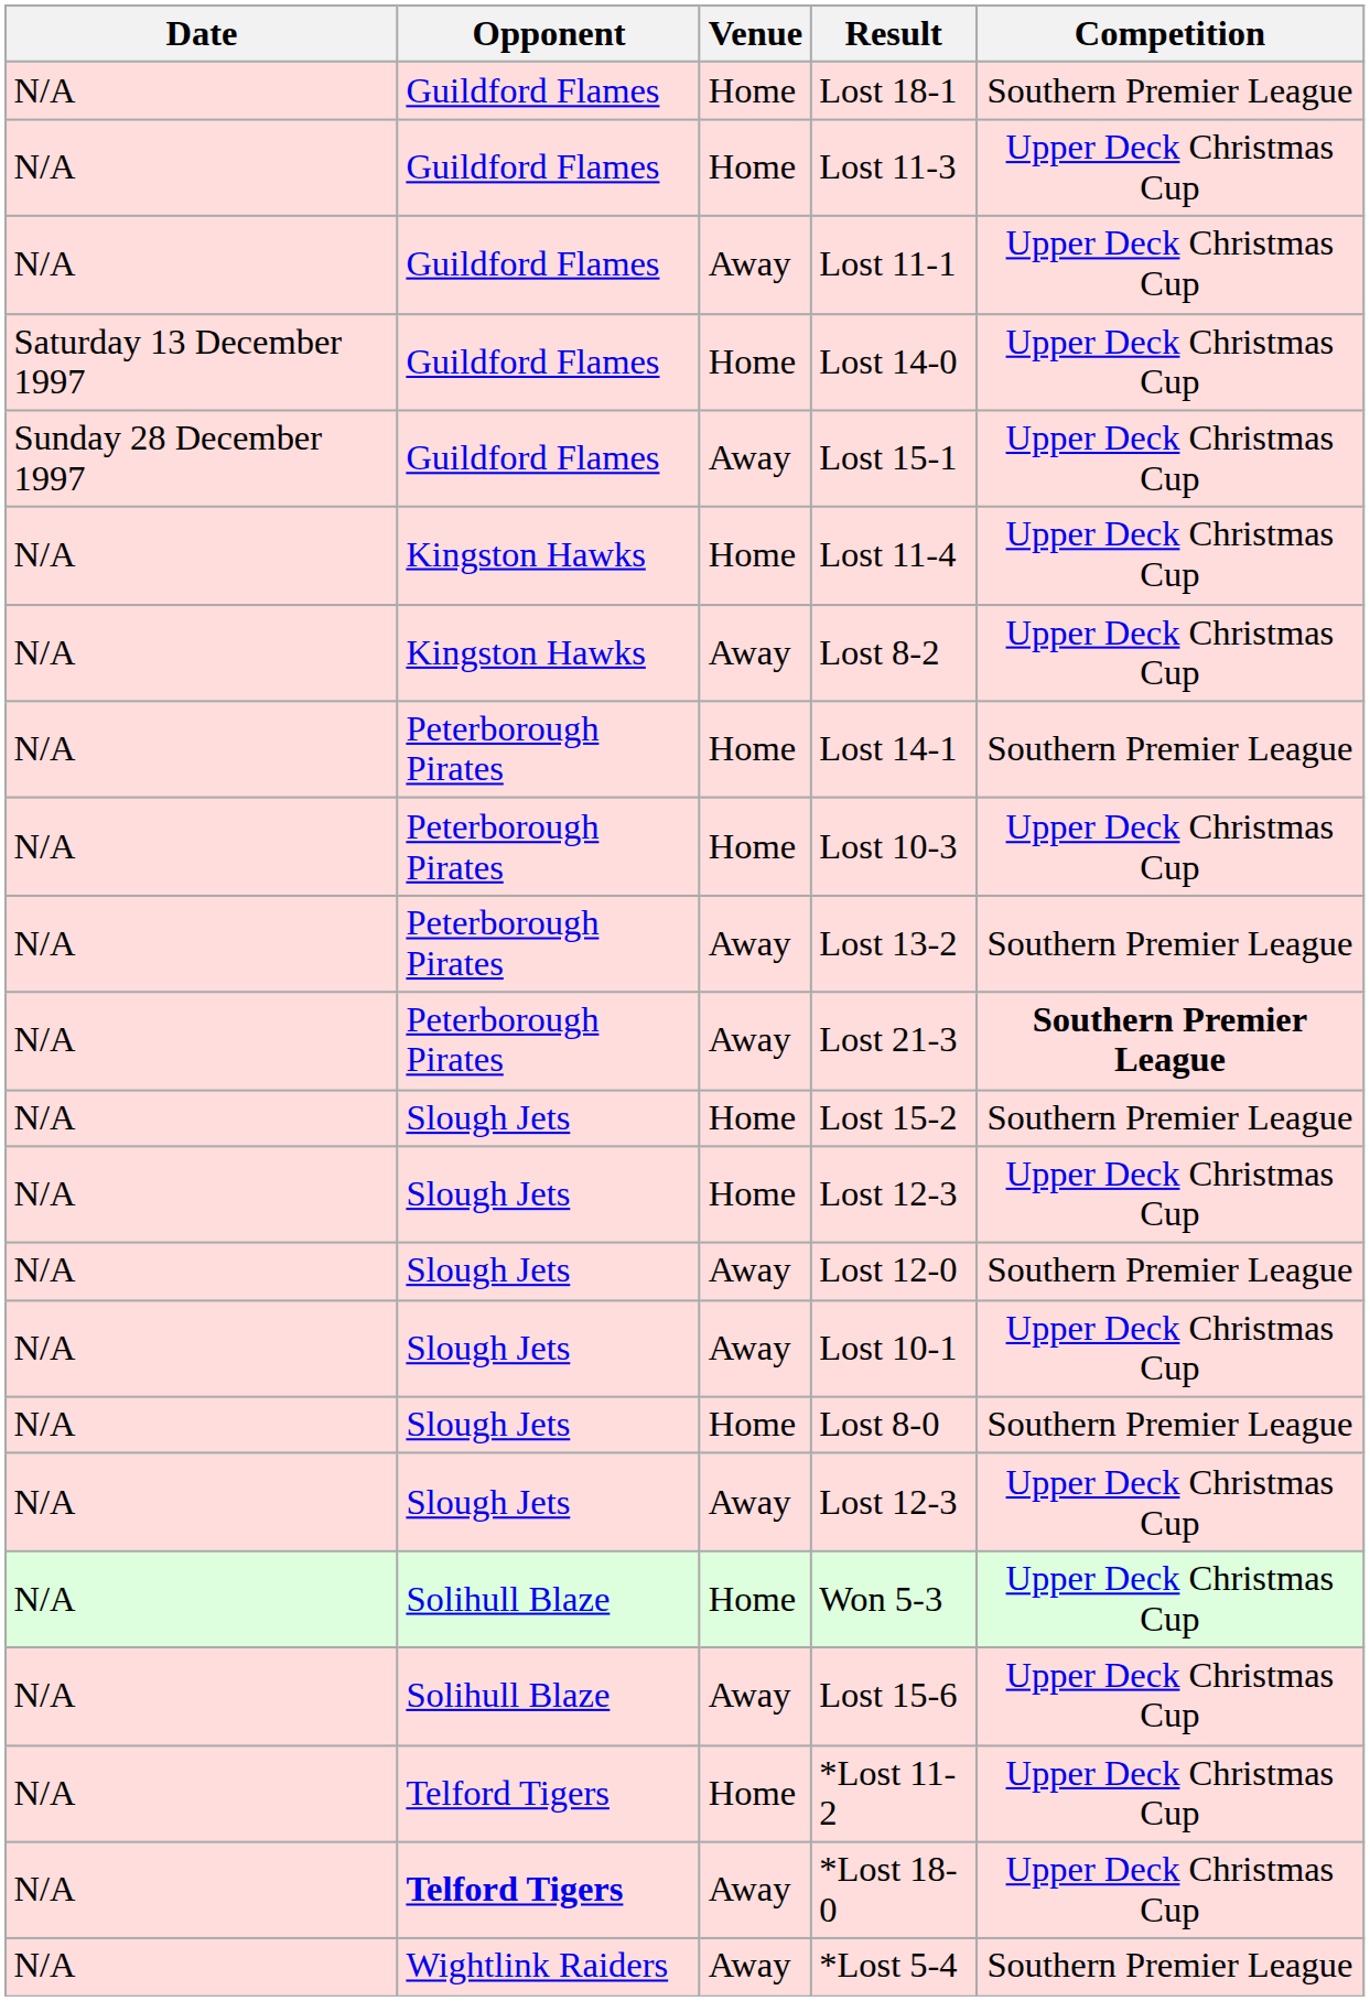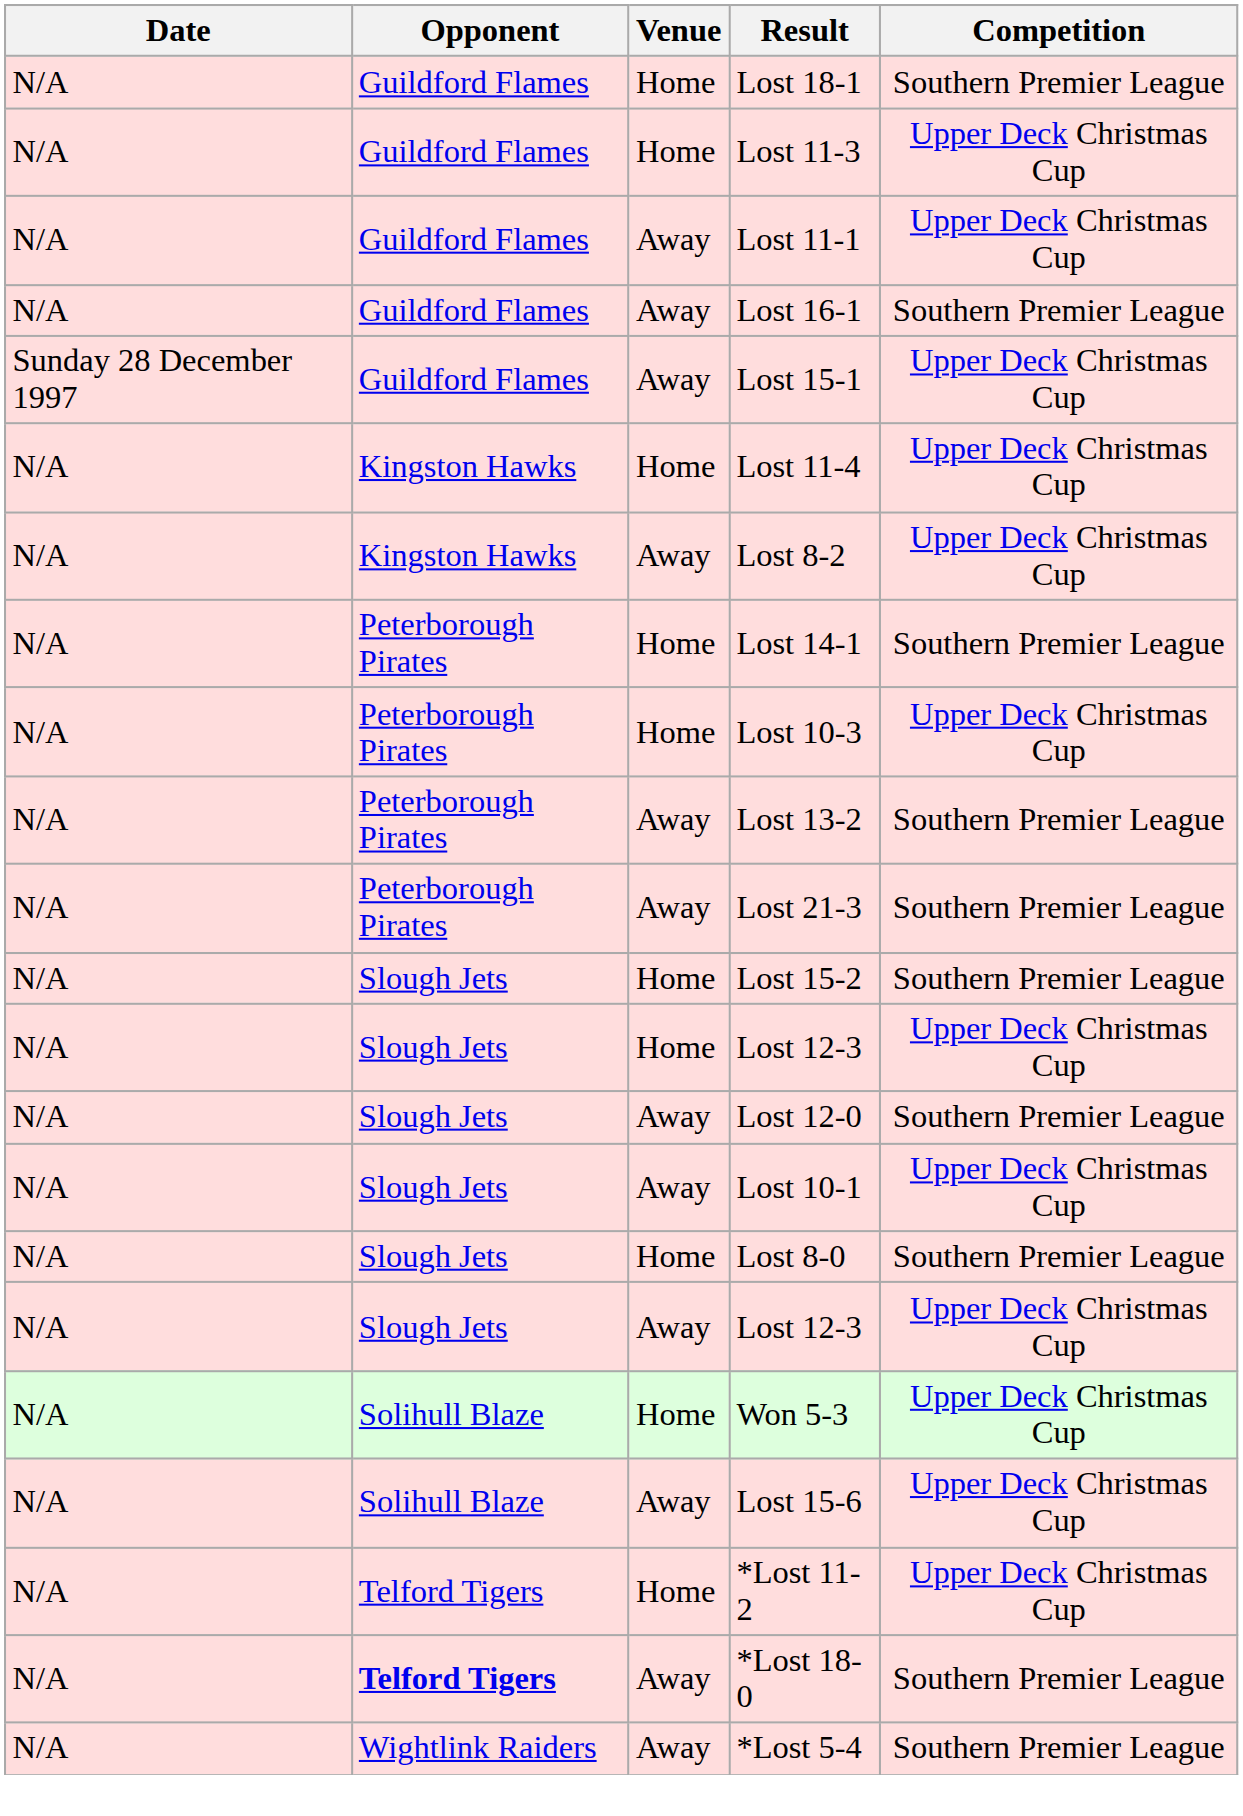 <table class="wikitable">
 <tr>
 <th>Date</th>
 <th>Opponent</th>
 <th>Venue</th>
 <th>Result</th>
 <th>Competition</th>
 </tr>
 <tr style="background: #ffdddd;">
 <td>N/A</td>
 <td><a href='#'>Guildford Flames</a></td>
 <td>Home</td>
 <td>Lost 18-1</td>
 <td align="center">Southern Premier League</td>
 </tr>
 <tr style="background: #ffdddd;">
 <td>N/A</td>
 <td><a href='#'>Guildford Flames</a></td>
 <td>Home</td>
 <td>Lost 11-3</td>
 <td align="center"><a href='#'>Upper Deck</a> Christmas Cup</td>
 </tr>
 <tr style="background: #ffdddd;">
 <td>N/A</td>
 <td><a href='#'>Guildford Flames</a></td>
 <td>Away</td>
 <td>Lost 11-1</td>
 <td align="center"><a href='#'>Upper Deck</a> Christmas Cup</td>
 </tr>
 <tr style="background: #ffdddd;">
-<td>Saturday 13 December 1997</td>
+<td>N/A</td>
 <td><a href='#'>Guildford Flames</a></td>
-<td>Home</td>
-<td>Lost 14-0</td>
-<td align="center"><a href='#'>Upper Deck</a> Christmas Cup</td>
+<td>Away</td>
+<td>Lost 16-1</td>
+<td align="center">Southern Premier League</td>
 </tr>
 <tr style="background: #ffdddd;">
 <td>Sunday 28 December 1997</td>
 <td><a href='#'>Guildford Flames</a></td>
 <td>Away</td>
 <td>Lost 15-1</td>
 <td align="center"><a href='#'>Upper Deck</a> Christmas Cup</td>
 </tr>
 <tr style="background: #ffdddd;">
 <td>N/A</td>
 <td><a href='#'>Kingston Hawks</a></td>
 <td>Home</td>
 <td>Lost 11-4</td>
 <td align="center"><a href='#'>Upper Deck</a> Christmas Cup</td>
 </tr>
 <tr style="background: #ffdddd;">
 <td>N/A</td>
 <td><a href='#'>Kingston Hawks</a></td>
 <td>Away</td>
 <td>Lost 8-2</td>
 <td align="center"><a href='#'>Upper Deck</a> Christmas Cup</td>
 </tr>
 <tr style="background: #ffdddd;">
 <td>N/A</td>
 <td><a href='#'>Peterborough Pirates</a></td>
 <td>Home</td>
 <td>Lost 14-1</td>
 <td align="center">Southern Premier League</td>
 </tr>
 <tr style="background: #ffdddd;">
 <td>N/A</td>
 <td><a href='#'>Peterborough Pirates</a></td>
 <td>Home</td>
 <td>Lost 10-3</td>
 <td align="center"><a href='#'>Upper Deck</a> Christmas Cup</td>
 </tr>
 <tr style="background: #ffdddd;">
 <td>N/A</td>
 <td><a href='#'>Peterborough Pirates</a></td>
 <td>Away</td>
 <td>Lost 13-2</td>
 <td align="center">Southern Premier League</td>
 </tr>
 <tr style="background: #ffdddd;">
 <td>N/A</td>
 <td><a href='#'>Peterborough Pirates</a></td>
 <td>Away</td>
 <td>Lost 21-3</td>
-<td align="center"><strong>Southern Premier League</strong></td>
+<td align="center">Southern Premier League</td>
 </tr>
 <tr style="background: #ffdddd;">
 <td>N/A</td>
 <td><a href='#'>Slough Jets</a></td>
 <td>Home</td>
 <td>Lost 15-2</td>
 <td align="center">Southern Premier League</td>
 </tr>
 <tr style="background: #ffdddd;">
 <td>N/A</td>
 <td><a href='#'>Slough Jets</a></td>
 <td>Home</td>
 <td>Lost 12-3</td>
 <td align="center"><a href='#'>Upper Deck</a> Christmas Cup</td>
 </tr>
 <tr style="background: #ffdddd;">
 <td>N/A</td>
 <td><a href='#'>Slough Jets</a></td>
 <td>Away</td>
 <td>Lost 12-0</td>
 <td align="center">Southern Premier League</td>
 </tr>
 <tr style="background: #ffdddd;">
 <td>N/A</td>
 <td><a href='#'>Slough Jets</a></td>
 <td>Away</td>
 <td>Lost 10-1</td>
 <td align="center"><a href='#'>Upper Deck</a> Christmas Cup</td>
 </tr>
 <tr style="background: #ffdddd;">
 <td>N/A</td>
 <td><a href='#'>Slough Jets</a></td>
 <td>Home</td>
 <td>Lost 8-0</td>
 <td align="center">Southern Premier League</td>
 </tr>
 <tr style="background: #ffdddd;">
 <td>N/A</td>
 <td><a href='#'>Slough Jets</a></td>
 <td>Away</td>
 <td>Lost 12-3</td>
 <td align="center"><a href='#'>Upper Deck</a> Christmas Cup</td>
 </tr>
 <tr style="background: #ddffdd;">
 <td>N/A</td>
 <td><a href='#'>Solihull Blaze</a></td>
 <td>Home</td>
 <td>Won 5-3</td>
 <td align="center"><a href='#'>Upper Deck</a> Christmas Cup</td>
 </tr>
 <tr style="background: #ffdddd;">
 <td>N/A</td>
 <td><a href='#'>Solihull Blaze</a></td>
 <td>Away</td>
 <td>Lost 15-6</td>
 <td align="center"><a href='#'>Upper Deck</a> Christmas Cup</td>
 </tr>
 <tr style="background: #ffdddd;">
 <td>N/A</td>
 <td><a href='#'>Telford Tigers</a></td>
 <td>Home</td>
 <td>*Lost 11-2</td>
 <td align="center"><a href='#'>Upper Deck</a> Christmas Cup</td>
 </tr>
 <tr style="background: #ffdddd;">
 <td>N/A</td>
 <td><strong><a href='#'>Telford Tigers</a></strong></td>
 <td>Away</td>
 <td>*Lost 18-0</td>
-<td align="center"><a href='#'>Upper Deck</a> Christmas Cup</td>
+<td align="center">Southern Premier League</td>
 </tr>
 <tr style="background: #ffdddd;">
 <td>N/A</td>
 <td><a href='#'>Wightlink Raiders</a></td>
 <td>Away</td>
 <td>*Lost 5-4</td>
 <td align="center">Southern Premier League</td>
 </tr>
 </table>
